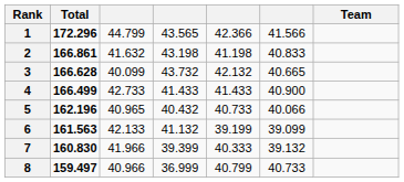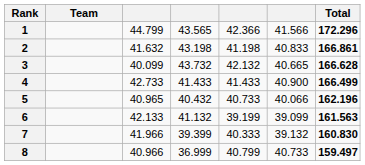 <table class="wikitable sortable" style="text-align:center; font-size:95%">
 <tr>
 <th scope="col" style="width:50px;">Rank</th>
-<th>Total</th>
+<th scope="col" style="width:100px;">Team</th>
 <th scope="col" style="width:60px;"></th>
 <th scope="col" style="width:60px;"></th>
 <th scope="col" style="width:60px;"></th>
 <th scope="col" style="width:60px;"></th>
-<th scope="col" style="width:100px;">Team</th>
+<th>Total</th>
 </tr>
 <tr>
 <th>1</th>
-<td><strong>172.296</strong></td>
+<td style="text-align:left;"></td>
 <td>44.799</td>
 <td>43.565</td>
 <td>42.366</td>
 <td>41.566</td>
-<td style="text-align:left;"></td>
+<td><strong>172.296</strong></td>
 </tr>
 <tr>
 <th>2</th>
-<td><strong>166.861</strong></td>
+<td style="text-align:left;"></td>
 <td>41.632</td>
 <td>43.198</td>
 <td>41.198</td>
 <td>40.833</td>
-<td style="text-align:left;"></td>
+<td><strong>166.861</strong></td>
 </tr>
 <tr>
 <th>3</th>
-<td><strong>166.628</strong></td>
+<td style="text-align:left;"></td>
 <td>40.099</td>
 <td>43.732</td>
 <td>42.132</td>
 <td>40.665</td>
-<td style="text-align:left;"></td>
+<td><strong>166.628</strong></td>
 </tr>
 <tr>
 <th>4</th>
-<td><strong>166.499</strong></td>
+<td style="text-align:left;"></td>
 <td>42.733</td>
 <td>41.433</td>
 <td>41.433</td>
 <td>40.900</td>
-<td style="text-align:left;"></td>
+<td><strong>166.499</strong></td>
 </tr>
 <tr>
 <th>5</th>
-<td><strong>162.196</strong></td>
+<td style="text-align:left;"></td>
 <td>40.965</td>
 <td>40.432</td>
 <td>40.733</td>
 <td>40.066</td>
-<td style="text-align:left;"></td>
+<td><strong>162.196</strong></td>
 </tr>
 <tr>
 <th>6</th>
-<td><strong>161.563</strong></td>
+<td style="text-align:left;"></td>
 <td>42.133</td>
 <td>41.132</td>
 <td>39.199</td>
 <td>39.099</td>
-<td style="text-align:left;"></td>
+<td><strong>161.563</strong></td>
 </tr>
 <tr>
 <th>7</th>
-<td><strong>160.830</strong></td>
+<td style="text-align:left;"></td>
 <td>41.966</td>
 <td>39.399</td>
 <td>40.333</td>
 <td>39.132</td>
-<td style="text-align:left;"></td>
+<td><strong>160.830</strong></td>
 </tr>
 <tr>
 <th>8</th>
-<td><strong>159.497</strong></td>
+<td style="text-align:left;"></td>
 <td>40.966</td>
 <td>36.999</td>
 <td>40.799</td>
 <td>40.733</td>
-<td style="text-align:left;"></td>
+<td><strong>159.497</strong></td>
 </tr>
 </table>
